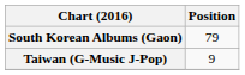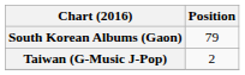 <table class="wikitable plainrowheaders">
 <tr>
 <th scope="col">Chart (2016)</th>
 <th scope="col">Position</th>
 </tr>
 <tr>
 <th scope="row">South Korean Albums (Gaon)</th>
 <td style="text-align:center">79</td>
 </tr>
 <tr>
 <th scope="row">Taiwan (G-Music J-Pop)</th>
-<td align="center">9</td>
+<td align="center">2</td>
 </tr>
 <tr>
 </tr>
 </table>
